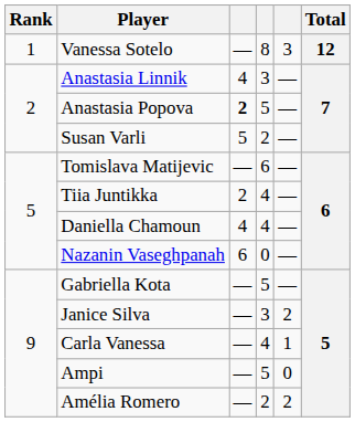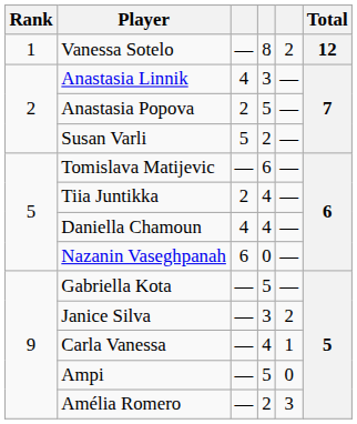 <table class="wikitable" style="text-align:center">
 <tr>
 <th>Rank</th>
 <th>Player</th>
 <th></th>
 <th></th>
 <th></th>
 <th>Total</th>
 </tr>
 <tr>
 <td>1</td>
 <td align=left> Vanessa Sotelo</td>
 <td>—</td>
 <td>8</td>
-<td>3</td>
+<td>2</td>
 <th>12</th>
 </tr>
 <tr>
 <td rowspan=3>2</td>
 <td align=left> <a href='#'>Anastasia Linnik</a></td>
 <td>4</td>
 <td>3</td>
 <td>—</td>
 <th rowspan=3>7</th>
 </tr>
 <tr>
 <td align=left> Anastasia Popova</td>
-<td><strong>2</strong></td>
+<td>2</td>
 <td>5</td>
 <td>—</td>
 </tr>
 <tr>
 <td align=left> Susan Varli</td>
 <td>5</td>
 <td>2</td>
 <td>—</td>
 </tr>
 <tr>
 <td rowspan=4>5</td>
 <td align=left> Tomislava Matijevic</td>
 <td>—</td>
 <td>6</td>
 <td>—</td>
 <th rowspan=4>6</th>
 </tr>
 <tr>
 <td align=left> Tiia Juntikka</td>
 <td>2</td>
 <td>4</td>
 <td>—</td>
 </tr>
 <tr>
 <td align=left> Daniella Chamoun</td>
 <td>4</td>
 <td>4</td>
 <td>—</td>
 </tr>
 <tr>
 <td align=left> <a href='#'>Nazanin Vaseghpanah</a></td>
 <td>6</td>
 <td>0</td>
 <td>—</td>
 </tr>
 <tr>
 <td rowspan=5>9</td>
 <td align=left> Gabriella Kota</td>
 <td>—</td>
 <td>5</td>
 <td>—</td>
 <th rowspan=5>5</th>
 </tr>
 <tr>
 <td align=left> Janice Silva</td>
 <td>—</td>
 <td>3</td>
 <td>2</td>
 </tr>
 <tr>
 <td align=left> Carla Vanessa</td>
 <td>—</td>
 <td>4</td>
 <td>1</td>
 </tr>
 <tr>
 <td align=left> Ampi</td>
 <td>—</td>
 <td>5</td>
 <td>0</td>
 </tr>
 <tr>
 <td align=left> Amélia Romero</td>
 <td>—</td>
 <td>2</td>
-<td>2</td>
+<td>3</td>
 </tr>
 </table>
